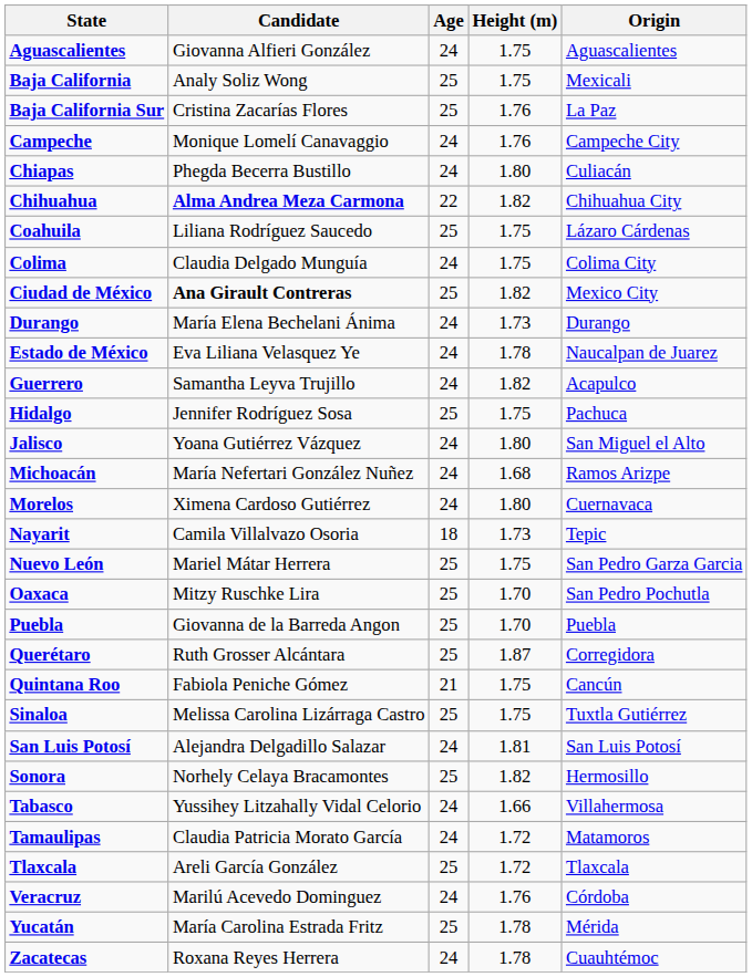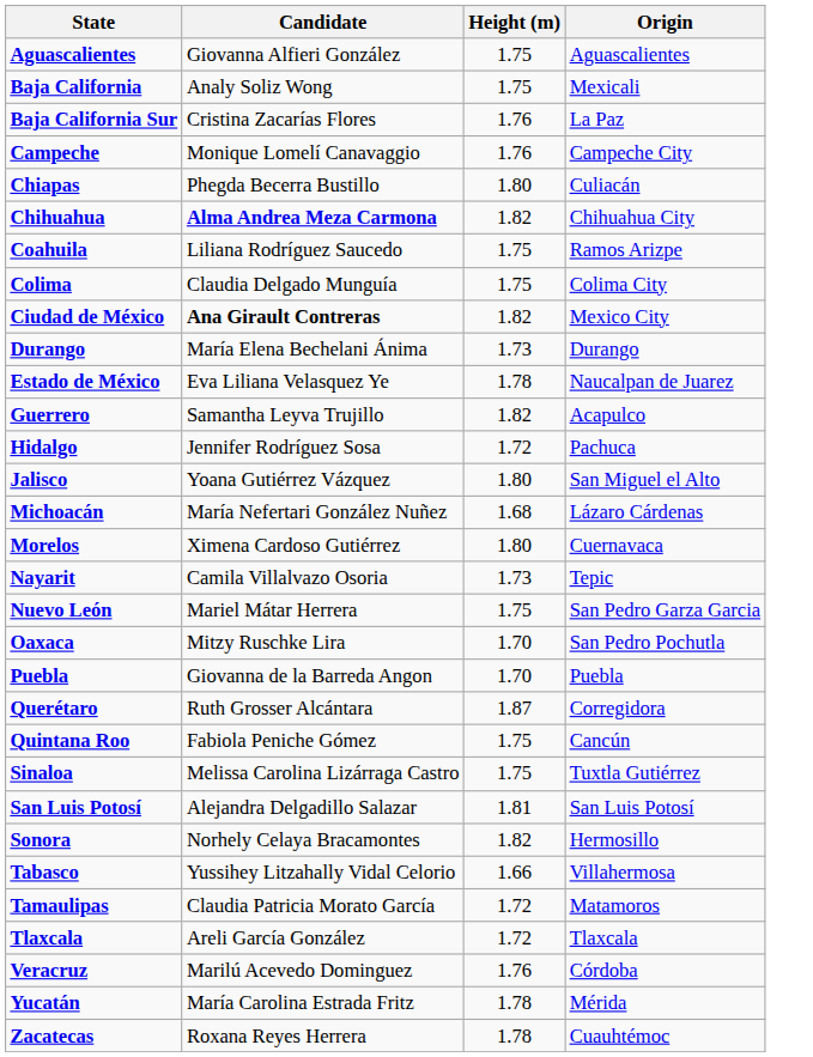 <table class="wikitable sortable" style="font-size: 95%;">
 <tr>
 <th>State</th>
 <th>Candidate</th>
-<th>Age</th>
 <th>Height (m)</th>
 <th>Origin</th>
 </tr>
 <tr>
 <td><strong> <a href='#'>Aguascalientes</a></strong></td>
 <td>Giovanna Alfieri González</td>
-<td align="center">24</td>
 <td align="center">1.75</td>
 <td><a href='#'>Aguascalientes</a></td>
 </tr>
 <tr>
 <td><strong> <a href='#'>Baja California</a></strong></td>
 <td>Analy Soliz Wong</td>
-<td align="center">25</td>
 <td align="center">1.75</td>
 <td><a href='#'>Mexicali</a></td>
 </tr>
 <tr>
 <td><strong> <a href='#'>Baja California Sur</a></strong></td>
 <td>Cristina Zacarías Flores</td>
-<td align="center">25</td>
 <td align="center">1.76</td>
 <td><a href='#'>La Paz</a></td>
 </tr>
 <tr>
 <td><strong> <a href='#'>Campeche</a></strong></td>
 <td>Monique Lomelí Canavaggio</td>
-<td align="center">24</td>
 <td align="center">1.76</td>
 <td><a href='#'>Campeche City</a></td>
 </tr>
 <tr>
 <td><strong> <a href='#'>Chiapas</a></strong></td>
 <td>Phegda Becerra Bustillo</td>
-<td align="center">24</td>
 <td align="center">1.80</td>
 <td><a href='#'>Culiacán</a></td>
 </tr>
 <tr>
 <td><strong> <a href='#'>Chihuahua</a></strong></td>
 <td><strong><a href='#'>Alma Andrea Meza Carmona</a></strong></td>
-<td align=" center">22</td>
 <td align=" center">1.82</td>
 <td><a href='#'>Chihuahua City</a></td>
 </tr>
 <tr>
 <td><strong> <a href='#'>Coahuila</a></strong></td>
 <td>Liliana Rodríguez Saucedo</td>
-<td align="center">25</td>
 <td align="center">1.75</td>
-<td><a href='#'>Lázaro Cárdenas</a></td>
+<td><a href='#'>Ramos Arizpe</a></td>
 </tr>
 <tr>
 <td><strong> <a href='#'>Colima</a></strong></td>
 <td>Claudia Delgado Munguía</td>
-<td align="center">24</td>
 <td align="center">1.75</td>
 <td><a href='#'>Colima City</a></td>
 </tr>
 <tr>
 <td><strong> <a href='#'>Ciudad de México</a></strong></td>
 <td><strong>Ana Girault Contreras</strong></td>
-<td align="center">25</td>
 <td align="center">1.82</td>
 <td><a href='#'>Mexico City</a></td>
 </tr>
 <tr>
 <td><strong> <a href='#'>Durango</a></strong></td>
 <td>María Elena Bechelani Ánima</td>
-<td align="center">24</td>
 <td align="center">1.73</td>
 <td><a href='#'>Durango</a></td>
 </tr>
 <tr>
 <td><strong> <a href='#'>Estado de México</a></strong></td>
 <td>Eva Liliana Velasquez Ye</td>
-<td align="center">24</td>
 <td align="center">1.78</td>
 <td><a href='#'>Naucalpan de Juarez</a></td>
 </tr>
 <tr>
 <td><strong> <a href='#'>Guerrero</a></strong></td>
 <td>Samantha Leyva Trujillo</td>
-<td align="center">24</td>
 <td align="center">1.82</td>
 <td><a href='#'>Acapulco</a></td>
 </tr>
 <tr>
 <td><strong> <a href='#'>Hidalgo</a></strong></td>
 <td>Jennifer Rodríguez Sosa</td>
-<td align="center">25</td>
-<td align="center">1.75</td>
+<td align="center">1.72</td>
 <td><a href='#'>Pachuca</a></td>
 </tr>
 <tr>
 <td><strong> <a href='#'>Jalisco</a></strong></td>
 <td>Yoana Gutiérrez Vázquez</td>
-<td align=" center">24</td>
 <td align=" center">1.80</td>
 <td><a href='#'>San Miguel el Alto</a></td>
 </tr>
 <tr>
 <td><strong> <a href='#'>Michoacán</a></strong></td>
 <td>María Nefertari González Nuñez</td>
-<td align="center">24</td>
 <td align="center">1.68</td>
-<td><a href='#'>Ramos Arizpe</a></td>
+<td><a href='#'>Lázaro Cárdenas</a></td>
 </tr>
 <tr>
 <td><strong> <a href='#'>Morelos</a></strong></td>
 <td>Ximena Cardoso Gutiérrez</td>
-<td align="center">24</td>
 <td align="center">1.80</td>
 <td><a href='#'>Cuernavaca</a></td>
 </tr>
 <tr>
 <td><strong> <a href='#'>Nayarit</a></strong></td>
 <td>Camila Villalvazo Osoria</td>
-<td align="center">18</td>
 <td align="center">1.73</td>
 <td><a href='#'>Tepic</a></td>
 </tr>
 <tr>
 <td><strong> <a href='#'>Nuevo León</a></strong></td>
 <td>Mariel Mátar Herrera</td>
-<td align="center">25</td>
 <td align="center">1.75</td>
 <td><a href='#'>San Pedro Garza Garcia</a></td>
 </tr>
 <tr>
 <td><strong> <a href='#'>Oaxaca</a></strong></td>
 <td>Mitzy Ruschke Lira</td>
-<td align="center">25</td>
 <td align="center">1.70</td>
 <td><a href='#'>San Pedro Pochutla</a></td>
 </tr>
 <tr>
 <td><strong> <a href='#'>Puebla</a></strong></td>
 <td>Giovanna de la Barreda Angon</td>
-<td align="center">25</td>
 <td align="center">1.70</td>
 <td><a href='#'>Puebla</a></td>
 </tr>
 <tr>
 <td><strong> <a href='#'>Querétaro</a></strong></td>
 <td>Ruth Grosser Alcántara</td>
-<td align="center">25</td>
 <td align="center">1.87</td>
 <td><a href='#'>Corregidora</a></td>
 </tr>
 <tr>
 <td><strong> <a href='#'>Quintana Roo</a></strong></td>
 <td>Fabiola Peniche Gómez</td>
-<td align="center">21</td>
 <td align="center">1.75</td>
 <td><a href='#'>Cancún</a></td>
 </tr>
 <tr>
 <td><strong> <a href='#'>Sinaloa</a> </strong></td>
 <td>Melissa Carolina Lizárraga Castro</td>
-<td align="center">25</td>
 <td align="center">1.75</td>
 <td><a href='#'>Tuxtla Gutiérrez</a></td>
 </tr>
 <tr>
 <td><strong> <a href='#'>San Luis Potosí</a></strong></td>
 <td>Alejandra Delgadillo Salazar</td>
-<td align="center">24</td>
 <td align="center">1.81</td>
 <td><a href='#'>San Luis Potosí</a></td>
 </tr>
 <tr>
 <td><strong> <a href='#'>Sonora</a></strong></td>
 <td>Norhely Celaya Bracamontes</td>
-<td align="center">25</td>
 <td align="center">1.82</td>
 <td><a href='#'>Hermosillo</a></td>
 </tr>
 <tr>
 <td><strong> <a href='#'>Tabasco</a> </strong></td>
 <td>Yussihey Litzahally Vidal Celorio</td>
-<td align="center">24</td>
 <td align="center">1.66</td>
 <td><a href='#'>Villahermosa</a></td>
 </tr>
 <tr>
 <td><strong> <a href='#'>Tamaulipas</a> </strong></td>
 <td>Claudia Patricia Morato García</td>
-<td align="center">24</td>
 <td align="center">1.72</td>
 <td><a href='#'>Matamoros</a></td>
 </tr>
 <tr>
 <td><strong> <a href='#'>Tlaxcala</a></strong></td>
 <td>Areli García González</td>
-<td align="center">25</td>
 <td align="center">1.72</td>
 <td><a href='#'>Tlaxcala</a></td>
 </tr>
 <tr>
 <td><strong> <a href='#'>Veracruz</a></strong></td>
 <td>Marilú Acevedo Dominguez</td>
-<td align="center">24</td>
 <td align=" center">1.76</td>
 <td><a href='#'>Córdoba</a></td>
 </tr>
 <tr>
 <td><strong> <a href='#'>Yucatán</a></strong></td>
 <td>María Carolina Estrada Fritz</td>
-<td align="center">25</td>
 <td align="center">1.78</td>
 <td><a href='#'>Mérida</a></td>
 </tr>
 <tr>
 <td><strong> <a href='#'>Zacatecas</a> </strong></td>
 <td>Roxana Reyes Herrera</td>
-<td align="center">24</td>
 <td align="center">1.78</td>
 <td><a href='#'>Cuauhtémoc</a></td>
 </tr>
 </table>
